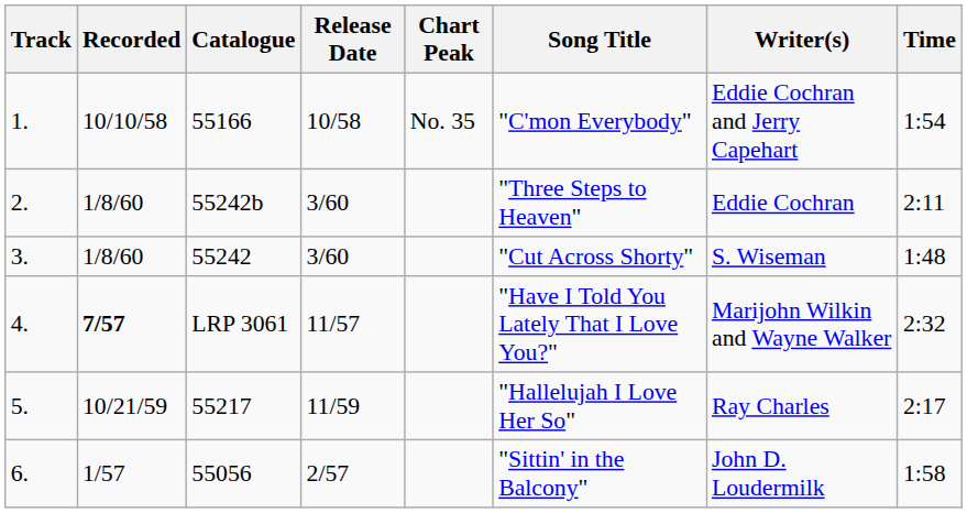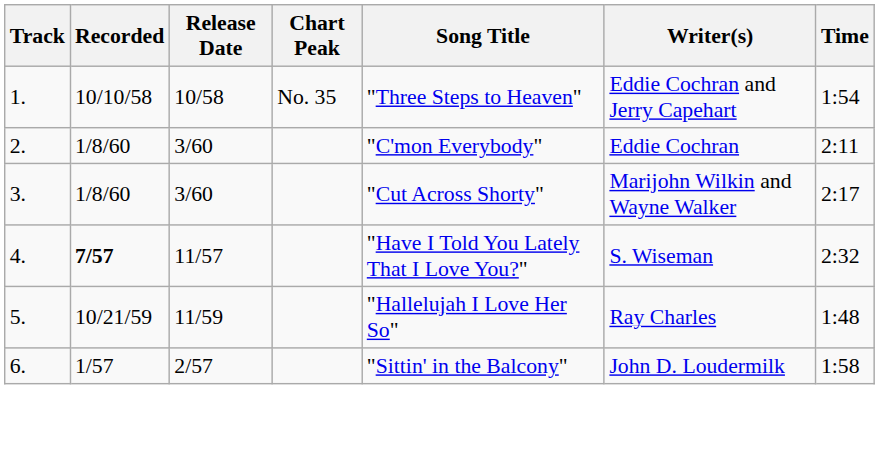 <table class="wikitable" style="font-size:95%;">
 <tr>
 <th>Track</th>
 <th>Recorded</th>
-<th>Catalogue</th>
 <th>Release Date</th>
 <th>Chart Peak</th>
 <th>Song Title</th>
 <th>Writer(s)</th>
 <th>Time</th>
 </tr>
 <tr>
 <td>1.</td>
 <td>10/10/58</td>
-<td>55166</td>
 <td>10/58</td>
 <td>No. 35</td>
-<td>"<a href='#'>C'mon Everybody</a>"</td>
+<td>"<a href='#'>Three Steps to Heaven</a>"</td>
 <td><a href='#'>Eddie Cochran</a> and <a href='#'>Jerry Capehart</a></td>
 <td>1:54</td>
 </tr>
 <tr>
 <td>2.</td>
 <td>1/8/60</td>
-<td>55242b</td>
 <td>3/60</td>
 <td></td>
-<td>"<a href='#'>Three Steps to Heaven</a>"</td>
+<td>"<a href='#'>C'mon Everybody</a>"</td>
 <td><a href='#'>Eddie Cochran</a></td>
 <td>2:11</td>
 </tr>
 <tr>
 <td>3.</td>
 <td>1/8/60</td>
-<td>55242</td>
 <td>3/60</td>
 <td></td>
 <td>"<a href='#'>Cut Across Shorty</a>"</td>
-<td><a href='#'>S. Wiseman</a></td>
-<td>1:48</td>
+<td><a href='#'>Marijohn Wilkin</a> and <a href='#'>Wayne Walker</a></td>
+<td>2:17</td>
 </tr>
 <tr>
 <td>4.</td>
 <td><strong>7/57</strong></td>
-<td>LRP 3061</td>
 <td>11/57</td>
 <td></td>
 <td>"<a href='#'>Have I Told You Lately That I Love You?</a>"</td>
-<td><a href='#'>Marijohn Wilkin</a> and <a href='#'>Wayne Walker</a></td>
+<td><a href='#'>S. Wiseman</a></td>
 <td>2:32</td>
 </tr>
 <tr>
 <td>5.</td>
 <td>10/21/59</td>
-<td>55217</td>
 <td>11/59</td>
 <td></td>
 <td>"<a href='#'>Hallelujah I Love Her So</a>"</td>
 <td><a href='#'>Ray Charles</a></td>
-<td>2:17</td>
+<td>1:48</td>
 </tr>
 <tr>
 <td>6.</td>
 <td>1/57</td>
-<td>55056</td>
 <td>2/57</td>
 <td></td>
 <td>"<a href='#'>Sittin' in the Balcony</a>"</td>
 <td><a href='#'>John D. Loudermilk</a></td>
 <td>1:58</td>
 </tr>
 </table>
